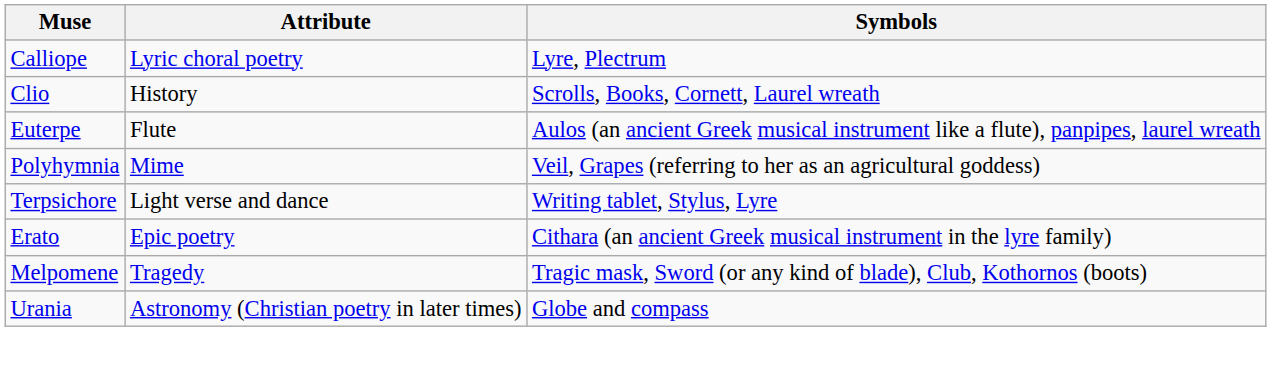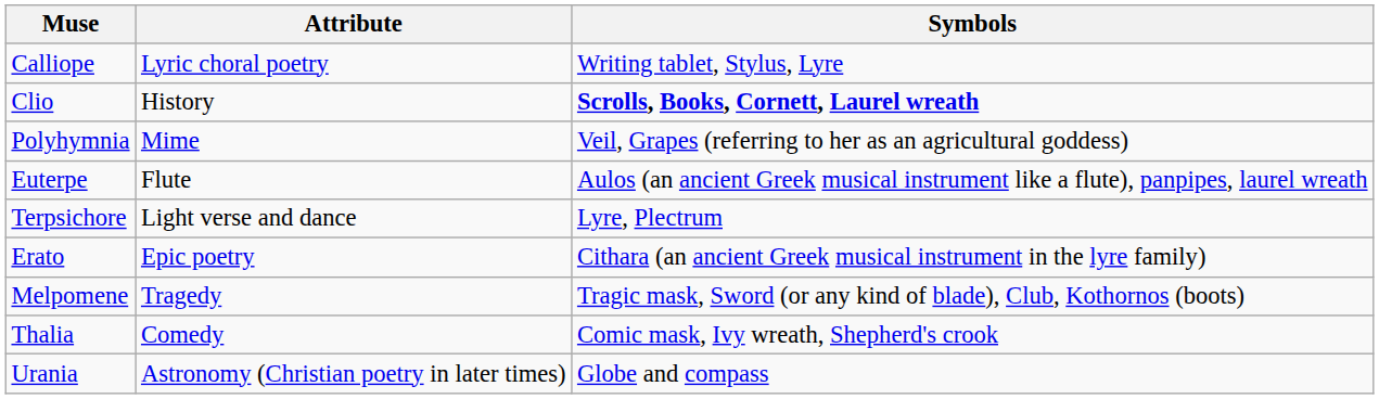 <table class="wikitable" style="margin:0 0 1em 1em;">
 <tr>
 <th>Muse</th>
 <th>Attribute</th>
 <th>Symbols</th>
 </tr>
 <tr>
 <td><a href='#'>Calliope</a></td>
 <td><a href='#'>Lyric choral poetry</a></td>
-<td><a href='#'>Lyre</a>, <a href='#'>Plectrum</a></td>
+<td><a href='#'>Writing tablet</a>, <a href='#'>Stylus</a>, <a href='#'>Lyre</a></td>
 </tr>
 <tr>
 <td><a href='#'>Clio</a></td>
 <td>History</td>
-<td><a href='#'>Scrolls</a>, <a href='#'>Books</a>, <a href='#'>Cornett</a>, <a href='#'>Laurel wreath</a></td>
+<td><strong><a href='#'>Scrolls</a>, <a href='#'>Books</a>, <a href='#'>Cornett</a>, <a href='#'>Laurel wreath</a></strong></td>
+</tr>
+<tr>
+<td><a href='#'>Polyhymnia</a></td>
+<td><a href='#'>Mime</a></td>
+<td><a href='#'>Veil</a>, <a href='#'>Grapes</a> (referring to her as an agricultural goddess)</td>
 </tr>
 <tr>
 <td><a href='#'>Euterpe</a></td>
 <td>Flute</td>
 <td><a href='#'>Aulos</a> (an <a href='#'>ancient Greek</a> <a href='#'>musical instrument</a> like a flute), <a href='#'>panpipes</a>, <a href='#'>laurel wreath</a></td>
 </tr>
 <tr>
-<td><a href='#'>Polyhymnia</a></td>
-<td><a href='#'>Mime</a></td>
-<td><a href='#'>Veil</a>, <a href='#'>Grapes</a> (referring to her as an agricultural goddess)</td>
-</tr>
-<tr>
 <td><a href='#'>Terpsichore</a></td>
 <td>Light verse and dance</td>
-<td><a href='#'>Writing tablet</a>, <a href='#'>Stylus</a>, <a href='#'>Lyre</a></td>
+<td><a href='#'>Lyre</a>, <a href='#'>Plectrum</a></td>
 </tr>
 <tr>
 <td><a href='#'>Erato</a></td>
 <td><a href='#'>Epic poetry</a></td>
 <td><a href='#'>Cithara</a> (an <a href='#'>ancient Greek</a> <a href='#'>musical instrument</a> in the <a href='#'>lyre</a> family)</td>
 </tr>
 <tr>
 <td><a href='#'>Melpomene</a></td>
 <td><a href='#'>Tragedy</a></td>
 <td><a href='#'>Tragic mask</a>, <a href='#'>Sword</a> (or any kind of <a href='#'>blade</a>), <a href='#'>Club</a>, <a href='#'>Kothornos</a> (boots)</td>
 </tr>
 <tr>
+<td><a href='#'>Thalia</a></td>
+<td><a href='#'>Comedy</a></td>
+<td><a href='#'>Comic mask</a>, <a href='#'>Ivy</a> wreath, <a href='#'>Shepherd's crook</a></td>
+</tr>
+<tr>
 <td><a href='#'>Urania</a></td>
 <td><a href='#'>Astronomy</a> (<a href='#'>Christian poetry</a> in later times)</td>
 <td><a href='#'>Globe</a> and <a href='#'>compass</a></td>
 </tr>
 </table>
